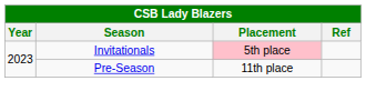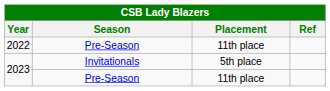 <table class="wikitable sortable" style="font-size:95%; text-align:left;">
 <tr>
 <th colspan="4" style= "background: green; color: white; text-align: center"><strong>CSB Lady Blazers</strong></th>
 </tr>
 <tr style="background: white; color: green">
 <th style= "align=center; width:1em;">Year</th>
 <th style= "align=center;width:15em;">Season</th>
 <th style= "align=center; width:9em;">Placement</th>
 <th style= "align=center; width:3em;">Ref</th>
 </tr>
 <tr align=center>
+<td>2022</td>
+<td><a href='#'>Pre-Season</a></td>
+<td>11th place</td>
+<td></td>
+</tr>
+<tr align=center>
 <td Rowspan=2>2023</td>
 <td><a href='#'>Invitationals</a></td>
-<td style="background: pink;">5th place</td>
+<td>5th place</td>
 <td></td>
 </tr>
 <tr align=center>
 <td><a href='#'>Pre-Season</a></td>
 <td>11th place</td>
 <td></td>
 </tr>
 </table>
